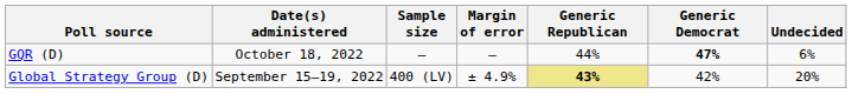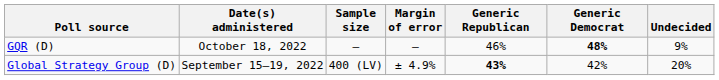 <table class="wikitable" style="font-size:90%;text-align:center;">
 <tr valign=bottom>
 <th>Poll source</th>
 <th>Date(s)<br>administered</th>
 <th>Sample<br>size</th>
 <th>Margin<br>of error</th>
 <th style="width:100px;">Generic<br>Republican</th>
 <th style="width:100px;">Generic<br>Democrat</th>
 <th>Undecided</th>
 </tr>
 <tr>
 <td style="text-align:left;"><a href='#'>GQR</a> (D)</td>
 <td>October 18, 2022</td>
 <td>–</td>
 <td>–</td>
-<td>44%</td>
-<td><strong>47%</strong></td>
-<td>6%</td>
+<td>46%</td>
+<td><strong>48%</strong></td>
+<td>9%</td>
 </tr>
 <tr>
 <td style="text-align:left;"><a href='#'>Global Strategy Group</a> (D)</td>
 <td>September 15–19, 2022</td>
 <td>400 (LV)</td>
 <td>± 4.9%</td>
-<td style="background: khaki;"><strong>43%</strong></td>
+<td><strong>43%</strong></td>
 <td>42%</td>
 <td>20%</td>
 </tr>
 </table>
